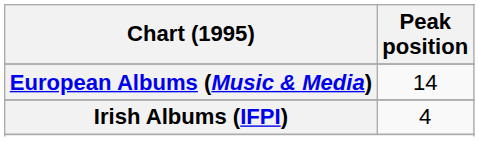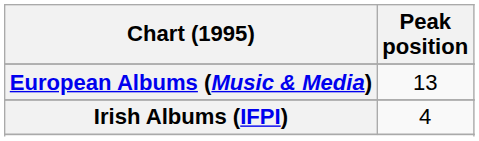 <table class="wikitable sortable plainrowheaders" style="text-align:center">
 <tr>
 <th scope="col">Chart (1995)</th>
 <th scope="col">Peak<br>position</th>
 </tr>
 <tr>
 </tr>
 <tr>
 </tr>
 <tr>
 </tr>
 <tr>
 </tr>
 <tr>
 <th scope="row"><a href='#'>European Albums</a> (<em><a href='#'>Music & Media</a></em>)</th>
-<td>14</td>
+<td>13</td>
 </tr>
 <tr>
 </tr>
 <tr>
 <th scope="row">Irish Albums (<a href='#'>IFPI</a>)</th>
 <td>4</td>
 </tr>
 <tr>
 </tr>
 <tr>
 </tr>
 <tr>
 </tr>
 <tr>
 </tr>
 <tr>
 </tr>
 </table>
